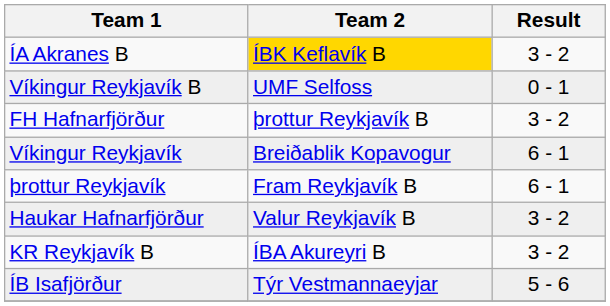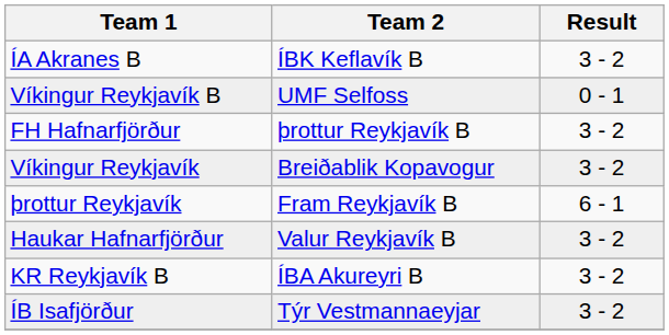 <table class="wikitable">
 <tr>
 <th width="180">Team 1</th>
 <th width="180">Team 2</th>
 <th width="80">Result</th>
 </tr>
 <tr>
 <td><a href='#'>ÍA Akranes</a> B</td>
-<td style="background: gold;"><a href='#'>ÍBK Keflavík</a> B</td>
+<td><a href='#'>ÍBK Keflavík</a> B</td>
 <td align="center">3 - 2</td>
 </tr>
 <tr style="background:#EFEFEF">
 <td><a href='#'>Víkingur Reykjavík</a> B</td>
 <td><a href='#'>UMF Selfoss</a></td>
 <td align="center">0 - 1</td>
 </tr>
 <tr>
 <td><a href='#'>FH Hafnarfjörður</a></td>
 <td><a href='#'>þrottur Reykjavík</a> B</td>
 <td align="center">3 - 2</td>
 </tr>
 <tr style="background:#EFEFEF">
 <td><a href='#'>Víkingur Reykjavík</a></td>
 <td><a href='#'>Breiðablik Kopavogur</a></td>
-<td align="center">6 - 1</td>
+<td align="center">3 - 2</td>
 </tr>
 <tr>
 <td><a href='#'>þrottur Reykjavík</a></td>
 <td><a href='#'>Fram Reykjavík</a> B</td>
 <td align="center">6 - 1</td>
 </tr>
 <tr style="background:#EFEFEF">
 <td><a href='#'>Haukar Hafnarfjörður</a></td>
 <td><a href='#'>Valur Reykjavík</a> B</td>
 <td align="center">3 - 2</td>
 </tr>
 <tr>
 <td><a href='#'>KR Reykjavík</a> B</td>
 <td><a href='#'>ÍBA Akureyri</a> B</td>
 <td align="center">3 - 2</td>
 </tr>
 <tr style="background:#EFEFEF">
 <td><a href='#'>ÍB Isafjörður</a></td>
 <td><a href='#'>Týr Vestmannaeyjar</a></td>
-<td align="center">5 - 6</td>
+<td align="center">3 - 2</td>
 </tr>
 <tr>
 </tr>
 </table>
